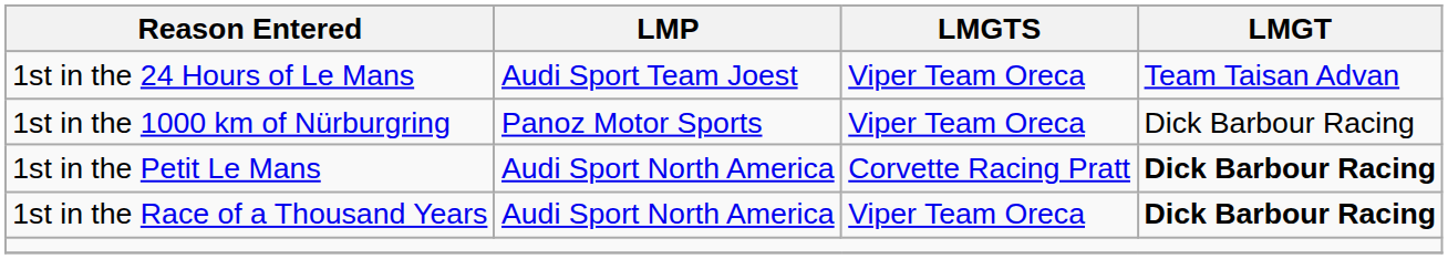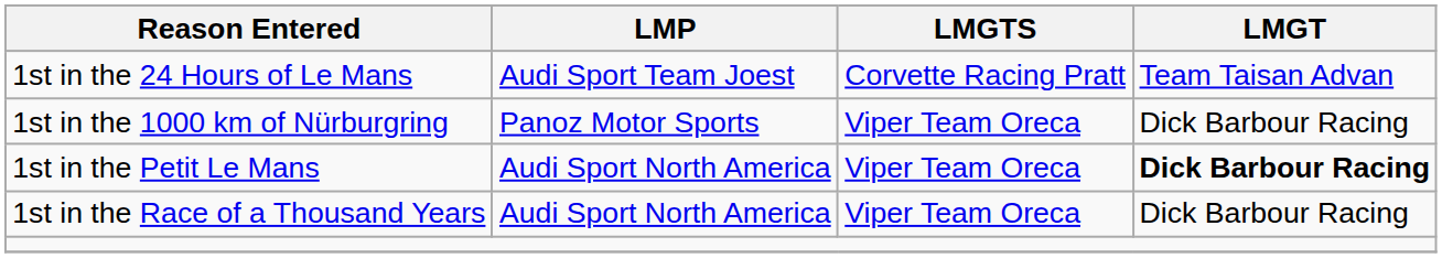 <table class="wikitable" style="font-size: 85%;">
 <tr>
 <th scope="col">Reason Entered</th>
 <th scope="col">LMP</th>
 <th scope="col">LMGTS</th>
 <th scope="col">LMGT</th>
 </tr>
 <tr>
 <td>1st in the <a href='#'>24 Hours of Le Mans</a></td>
 <td> <a href='#'>Audi Sport Team Joest</a></td>
-<td> <a href='#'>Viper Team Oreca</a></td>
+<td> <a href='#'>Corvette Racing Pratt</a></td>
 <td> <a href='#'>Team Taisan Advan</a></td>
 </tr>
 <tr>
 <td>1st in the <a href='#'>1000 km of Nürburgring</a></td>
 <td> <a href='#'>Panoz Motor Sports</a></td>
 <td> <a href='#'>Viper Team Oreca</a></td>
 <td> Dick Barbour Racing</td>
 </tr>
 <tr>
 <td>1st in the <a href='#'>Petit Le Mans</a></td>
 <td> <a href='#'>Audi Sport North America</a></td>
-<td> <a href='#'>Corvette Racing Pratt</a></td>
+<td> <a href='#'>Viper Team Oreca</a></td>
 <td><strong> Dick Barbour Racing</strong></td>
 </tr>
 <tr>
 <td>1st in the <a href='#'>Race of a Thousand Years</a></td>
 <td> <a href='#'>Audi Sport North America</a></td>
 <td> <a href='#'>Viper Team Oreca</a></td>
-<td><strong> Dick Barbour Racing</strong></td>
+<td> Dick Barbour Racing</td>
 </tr>
 <tr>
 <td colspan="5"></td>
 </tr>
 <tr>
 </tr>
 </table>
